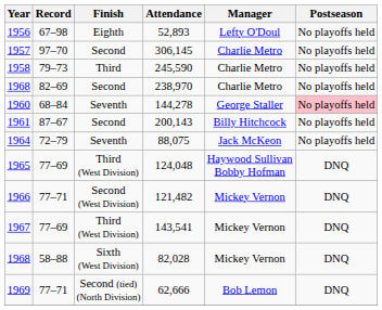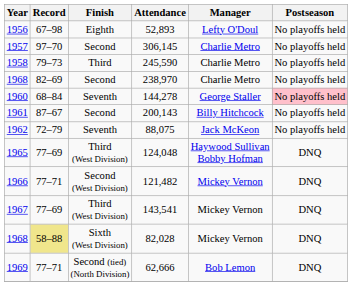 <table class="wikitable" style="text-align:center">
 <tr>
 <th>Year</th>
 <th>Record</th>
 <th>Finish <br></th>
 <th>Attendance</th>
 <th>Manager</th>
 <th>Postseason</th>
 </tr>
 <tr>
 <td><a href='#'>1956</a></td>
 <td>67–98</td>
 <td>Eighth</td>
 <td>52,893</td>
 <td><a href='#'>Lefty O'Doul</a></td>
 <td>No playoffs held</td>
 </tr>
 <tr>
 <td><a href='#'>1957</a></td>
 <td>97–70</td>
 <td>Second</td>
 <td>306,145</td>
 <td><a href='#'>Charlie Metro</a></td>
 <td>No playoffs held</td>
 </tr>
 <tr>
 <td><a href='#'>1958</a></td>
 <td>79–73</td>
 <td>Third</td>
 <td>245,590</td>
 <td>Charlie Metro</td>
 <td>No playoffs held</td>
 </tr>
 <tr>
 <td><a href='#'>1968</a></td>
 <td>82–69</td>
 <td>Second</td>
 <td>238,970</td>
 <td>Charlie Metro</td>
 <td>No playoffs held</td>
 </tr>
 <tr>
 <td><a href='#'>1960</a></td>
 <td>68–84</td>
 <td>Seventh</td>
 <td>144,278</td>
 <td><a href='#'>George Staller</a></td>
 <td style="background: pink;">No playoffs held</td>
 </tr>
 <tr>
 <td><a href='#'>1961</a></td>
 <td>87–67</td>
 <td>Second</td>
 <td>200,143</td>
 <td><a href='#'>Billy Hitchcock</a></td>
 <td>No playoffs held</td>
 </tr>
 <tr>
-<td><a href='#'>1964</a></td>
+<td><a href='#'>1962</a></td>
 <td>72–79</td>
 <td>Seventh</td>
 <td>88,075</td>
 <td><a href='#'>Jack McKeon</a></td>
 <td>No playoffs held</td>
 </tr>
 <tr>
 <td><a href='#'>1965</a></td>
 <td>77–69</td>
 <td>Third<br><small>(West Division)</small></td>
 <td>124,048</td>
 <td><a href='#'>Haywood Sullivan</a><br><a href='#'>Bobby Hofman</a></td>
 <td>DNQ</td>
 </tr>
 <tr>
 <td><a href='#'>1966</a></td>
 <td>77–71</td>
 <td>Second<br><small>(West Division)</small></td>
 <td>121,482</td>
 <td><a href='#'>Mickey Vernon</a></td>
 <td>DNQ</td>
 </tr>
 <tr>
 <td><a href='#'>1967</a></td>
 <td>77–69</td>
 <td>Third<br><small>(West Division)</small></td>
 <td>143,541</td>
 <td>Mickey Vernon</td>
 <td>DNQ</td>
 </tr>
 <tr>
 <td><a href='#'>1968</a></td>
-<td>58–88</td>
+<td style="background: khaki;">58–88</td>
 <td>Sixth<br><small>(West Division)</small></td>
 <td>82,028</td>
 <td>Mickey Vernon</td>
 <td>DNQ</td>
 </tr>
 <tr>
 <td><a href='#'>1969</a></td>
 <td>77–71</td>
 <td>Second <small>(tied)<br>(North Division)</small></td>
 <td>62,666</td>
 <td><a href='#'>Bob Lemon</a></td>
 <td>DNQ</td>
 </tr>
 <tr>
 </tr>
 </table>
